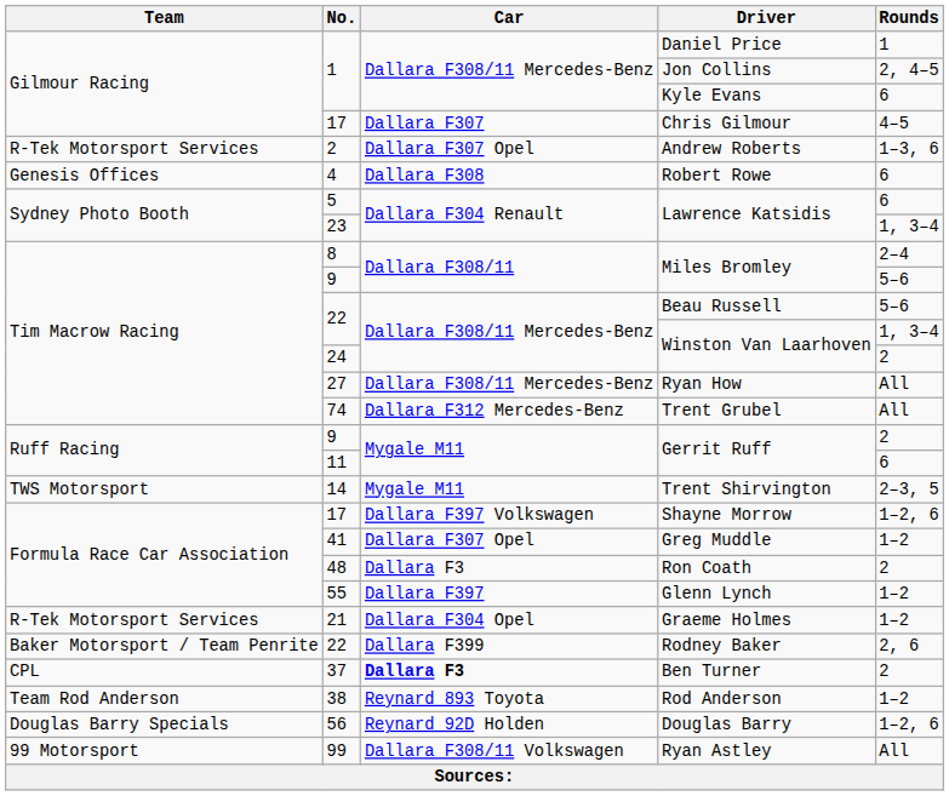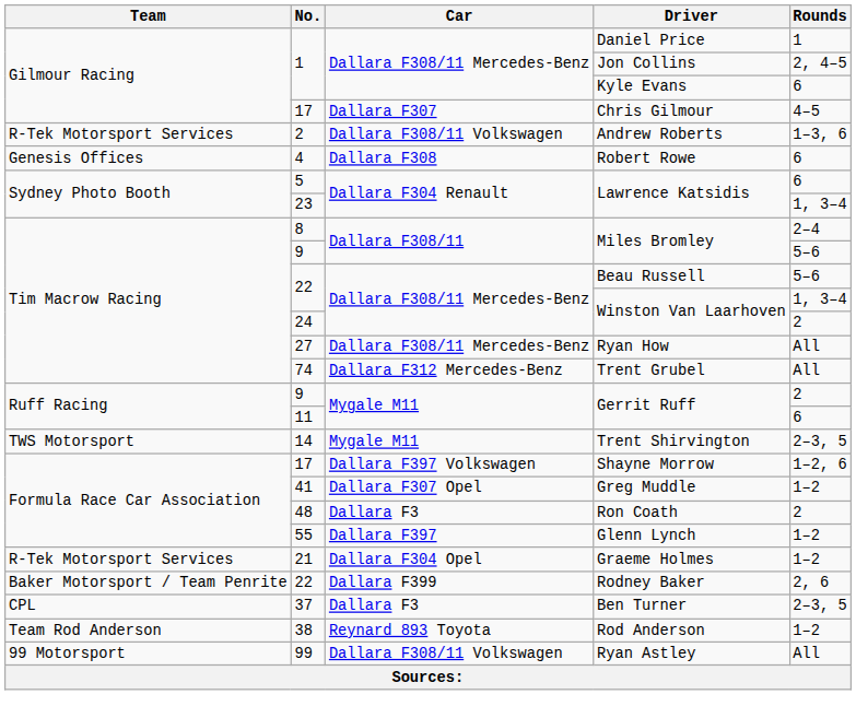 <table class="wikitable" style="font-size:85%">
 <tr>
 <th>Team</th>
 <th>No.</th>
 <th>Car</th>
 <th>Driver</th>
 <th>Rounds</th>
 </tr>
 <tr>
 <td rowspan="4">Gilmour Racing</td>
 <td rowspan="3">1</td>
 <td rowspan="3" nowrap=""><a href='#'>Dallara F308/11</a> Mercedes-Benz</td>
 <td> Daniel Price</td>
 <td>1</td>
 </tr>
 <tr>
 <td> Jon Collins</td>
 <td>2, 4–5</td>
 </tr>
 <tr>
 <td> Kyle Evans</td>
 <td>6</td>
 </tr>
 <tr>
 <td>17</td>
 <td><a href='#'>Dallara F307</a></td>
 <td> Chris Gilmour</td>
 <td>4–5</td>
 </tr>
 <tr>
 <td>R-Tek Motorsport Services</td>
 <td>2</td>
-<td><a href='#'>Dallara F307</a> Opel</td>
+<td><a href='#'>Dallara F308/11</a> Volkswagen</td>
 <td> Andrew Roberts</td>
 <td>1–3, 6</td>
 </tr>
 <tr>
 <td>Genesis Offices</td>
 <td>4</td>
 <td><a href='#'>Dallara F308</a></td>
 <td> Robert Rowe</td>
 <td>6</td>
 </tr>
 <tr>
 <td rowspan="2">Sydney Photo Booth</td>
 <td>5</td>
 <td rowspan="2"><a href='#'>Dallara F304</a> Renault</td>
 <td rowspan="2"> Lawrence Katsidis</td>
 <td>6</td>
 </tr>
 <tr>
 <td>23</td>
 <td>1, 3–4</td>
 </tr>
 <tr>
 <td rowspan="7">Tim Macrow Racing</td>
 <td>8</td>
 <td rowspan="2"><a href='#'>Dallara F308/11</a></td>
 <td rowspan="2"> Miles Bromley</td>
 <td>2–4</td>
 </tr>
 <tr>
 <td>9</td>
 <td>5–6</td>
 </tr>
 <tr>
 <td rowspan="2">22</td>
 <td rowspan="3"><a href='#'>Dallara F308/11</a> Mercedes-Benz</td>
 <td> Beau Russell</td>
 <td>5–6</td>
 </tr>
 <tr>
 <td rowspan="2"> Winston Van Laarhoven</td>
 <td>1, 3–4</td>
 </tr>
 <tr>
 <td>24</td>
 <td>2</td>
 </tr>
 <tr>
 <td>27</td>
 <td><a href='#'>Dallara F308/11</a> Mercedes-Benz</td>
 <td> Ryan How</td>
 <td>All</td>
 </tr>
 <tr>
 <td>74</td>
 <td><a href='#'>Dallara F312</a> Mercedes-Benz</td>
 <td> Trent Grubel</td>
 <td>All</td>
 </tr>
 <tr>
 <td rowspan="2">Ruff Racing</td>
 <td>9</td>
 <td rowspan="2"><a href='#'>Mygale M11</a></td>
 <td rowspan="2"> Gerrit Ruff</td>
 <td>2</td>
 </tr>
 <tr>
 <td>11</td>
 <td>6</td>
 </tr>
 <tr>
 <td>TWS Motorsport</td>
 <td>14</td>
 <td><a href='#'>Mygale M11</a></td>
 <td> Trent Shirvington</td>
 <td>2–3, 5</td>
 </tr>
 <tr>
 <td rowspan="4" nowrap="">Formula Race Car Association</td>
 <td>17</td>
 <td><a href='#'>Dallara F397</a> Volkswagen</td>
 <td> Shayne Morrow</td>
 <td>1–2, 6</td>
 </tr>
 <tr>
 <td>41</td>
 <td><a href='#'>Dallara F307</a> Opel</td>
 <td> Greg Muddle</td>
 <td>1–2</td>
 </tr>
 <tr>
 <td>48</td>
 <td><a href='#'>Dallara</a> F3</td>
 <td> Ron Coath</td>
 <td>2</td>
 </tr>
 <tr>
 <td>55</td>
 <td><a href='#'>Dallara F397</a></td>
 <td> Glenn Lynch</td>
 <td>1–2</td>
 </tr>
 <tr>
 <td>R-Tek Motorsport Services</td>
 <td>21</td>
 <td><a href='#'>Dallara F304</a> Opel</td>
 <td> Graeme Holmes</td>
 <td>1–2</td>
 </tr>
 <tr>
 <td nowrap>Baker Motorsport / Team Penrite</td>
 <td>22</td>
 <td><a href='#'>Dallara</a> F399</td>
 <td> Rodney Baker</td>
 <td>2, 6</td>
 </tr>
 <tr>
 <td>CPL</td>
 <td>37</td>
-<td><strong><a href='#'>Dallara</a> F3</strong></td>
+<td><a href='#'>Dallara</a> F3</td>
 <td> Ben Turner</td>
-<td>2</td>
+<td>2–3, 5</td>
 </tr>
 <tr>
 <td>Team Rod Anderson</td>
 <td>38</td>
 <td><a href='#'>Reynard 893</a> Toyota</td>
 <td> Rod Anderson</td>
 <td>1–2</td>
-</tr>
-<tr>
-<td>Douglas Barry Specials</td>
-<td>56</td>
-<td><a href='#'>Reynard 92D</a> Holden</td>
-<td> Douglas Barry</td>
-<td>1–2, 6</td>
 </tr>
 <tr>
 <td>99 Motorsport</td>
 <td>99</td>
 <td><a href='#'>Dallara F308/11</a> Volkswagen</td>
 <td> Ryan Astley</td>
 <td>All</td>
 </tr>
 <tr>
 <th colspan="5">Sources:</th>
 </tr>
 </table>
